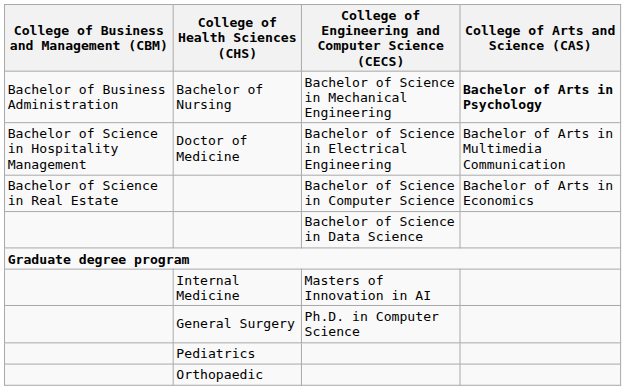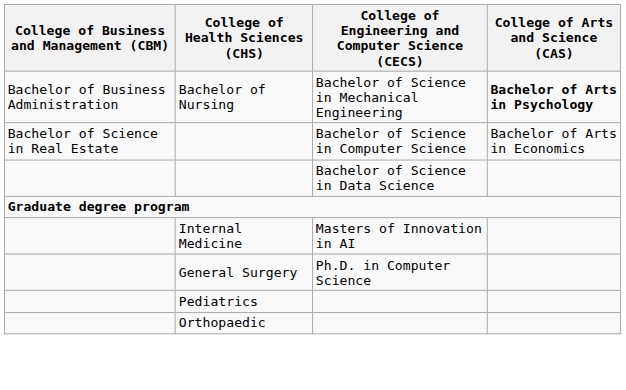 <table class="wikitable">
 <tr>
 <th>College of Business and Management (CBM)</th>
 <th>College of Health Sciences (CHS)</th>
 <th>College of Engineering and Computer Science (CECS)</th>
 <th>College of Arts and Science (CAS)</th>
 </tr>
 <tr>
 <td>Bachelor of Business Administration</td>
 <td>Bachelor of Nursing</td>
 <td>Bachelor of Science in Mechanical Engineering</td>
 <td><strong>Bachelor of Arts in Psychology</strong></td>
-</tr>
-<tr>
-<td>Bachelor of Science in Hospitality Management</td>
-<td>Doctor of Medicine</td>
-<td>Bachelor of Science in Electrical Engineering</td>
-<td>Bachelor of Arts in Multimedia Communication</td>
 </tr>
 <tr>
 <td>Bachelor of Science in Real Estate</td>
 <td></td>
 <td>Bachelor of Science in Computer Science</td>
 <td>Bachelor of Arts in Economics</td>
 </tr>
 <tr>
 <td></td>
 <td></td>
 <td>Bachelor of Science in Data Science</td>
 <td></td>
 </tr>
 <tr>
 <td colspan="4"><strong>Graduate degree program</strong></td>
 </tr>
 <tr>
 <td></td>
 <td>Internal Medicine</td>
 <td>Masters of Innovation in AI</td>
 <td></td>
 </tr>
 <tr>
 <td></td>
 <td>General Surgery</td>
 <td>Ph.D. in Computer Science</td>
 <td></td>
 </tr>
 <tr>
 <td></td>
 <td>Pediatrics</td>
 <td></td>
 <td></td>
 </tr>
 <tr>
 <td></td>
 <td>Orthopaedic</td>
 <td></td>
 <td></td>
 </tr>
 </table>
